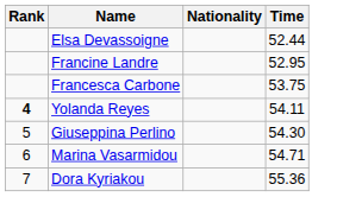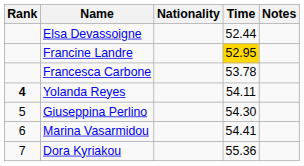 <table class="wikitable sortable" style="text-align:center">
 <tr>
 <th>Rank</th>
 <th>Name</th>
 <th>Nationality</th>
 <th>Time</th>
+<th>Notes</th>
 </tr>
 <tr>
 <td></td>
 <td align=left><a href='#'>Elsa Devassoigne</a></td>
 <td align=left></td>
 <td>52.44</td>
+<td></td>
 </tr>
 <tr>
 <td></td>
 <td align=left><a href='#'>Francine Landre</a></td>
 <td align=left></td>
-<td>52.95</td>
+<td style="background: gold;">52.95</td>
+<td></td>
 </tr>
 <tr>
 <td></td>
 <td align=left><a href='#'>Francesca Carbone</a></td>
 <td align=left></td>
-<td>53.75</td>
+<td>53.78</td>
+<td></td>
 </tr>
 <tr>
 <td><strong>4</strong></td>
 <td align=left><a href='#'>Yolanda Reyes</a></td>
 <td align=left></td>
 <td>54.11</td>
+<td></td>
 </tr>
 <tr>
 <td>5</td>
 <td align=left><a href='#'>Giuseppina Perlino</a></td>
 <td align=left></td>
 <td>54.30</td>
+<td></td>
 </tr>
 <tr>
 <td>6</td>
 <td align=left><a href='#'>Marina Vasarmidou</a></td>
 <td align=left></td>
-<td>54.71</td>
+<td>54.41</td>
+<td></td>
 </tr>
 <tr>
 <td>7</td>
 <td align=left><a href='#'>Dora Kyriakou</a></td>
 <td align=left></td>
 <td>55.36</td>
+<td></td>
 </tr>
 </table>
